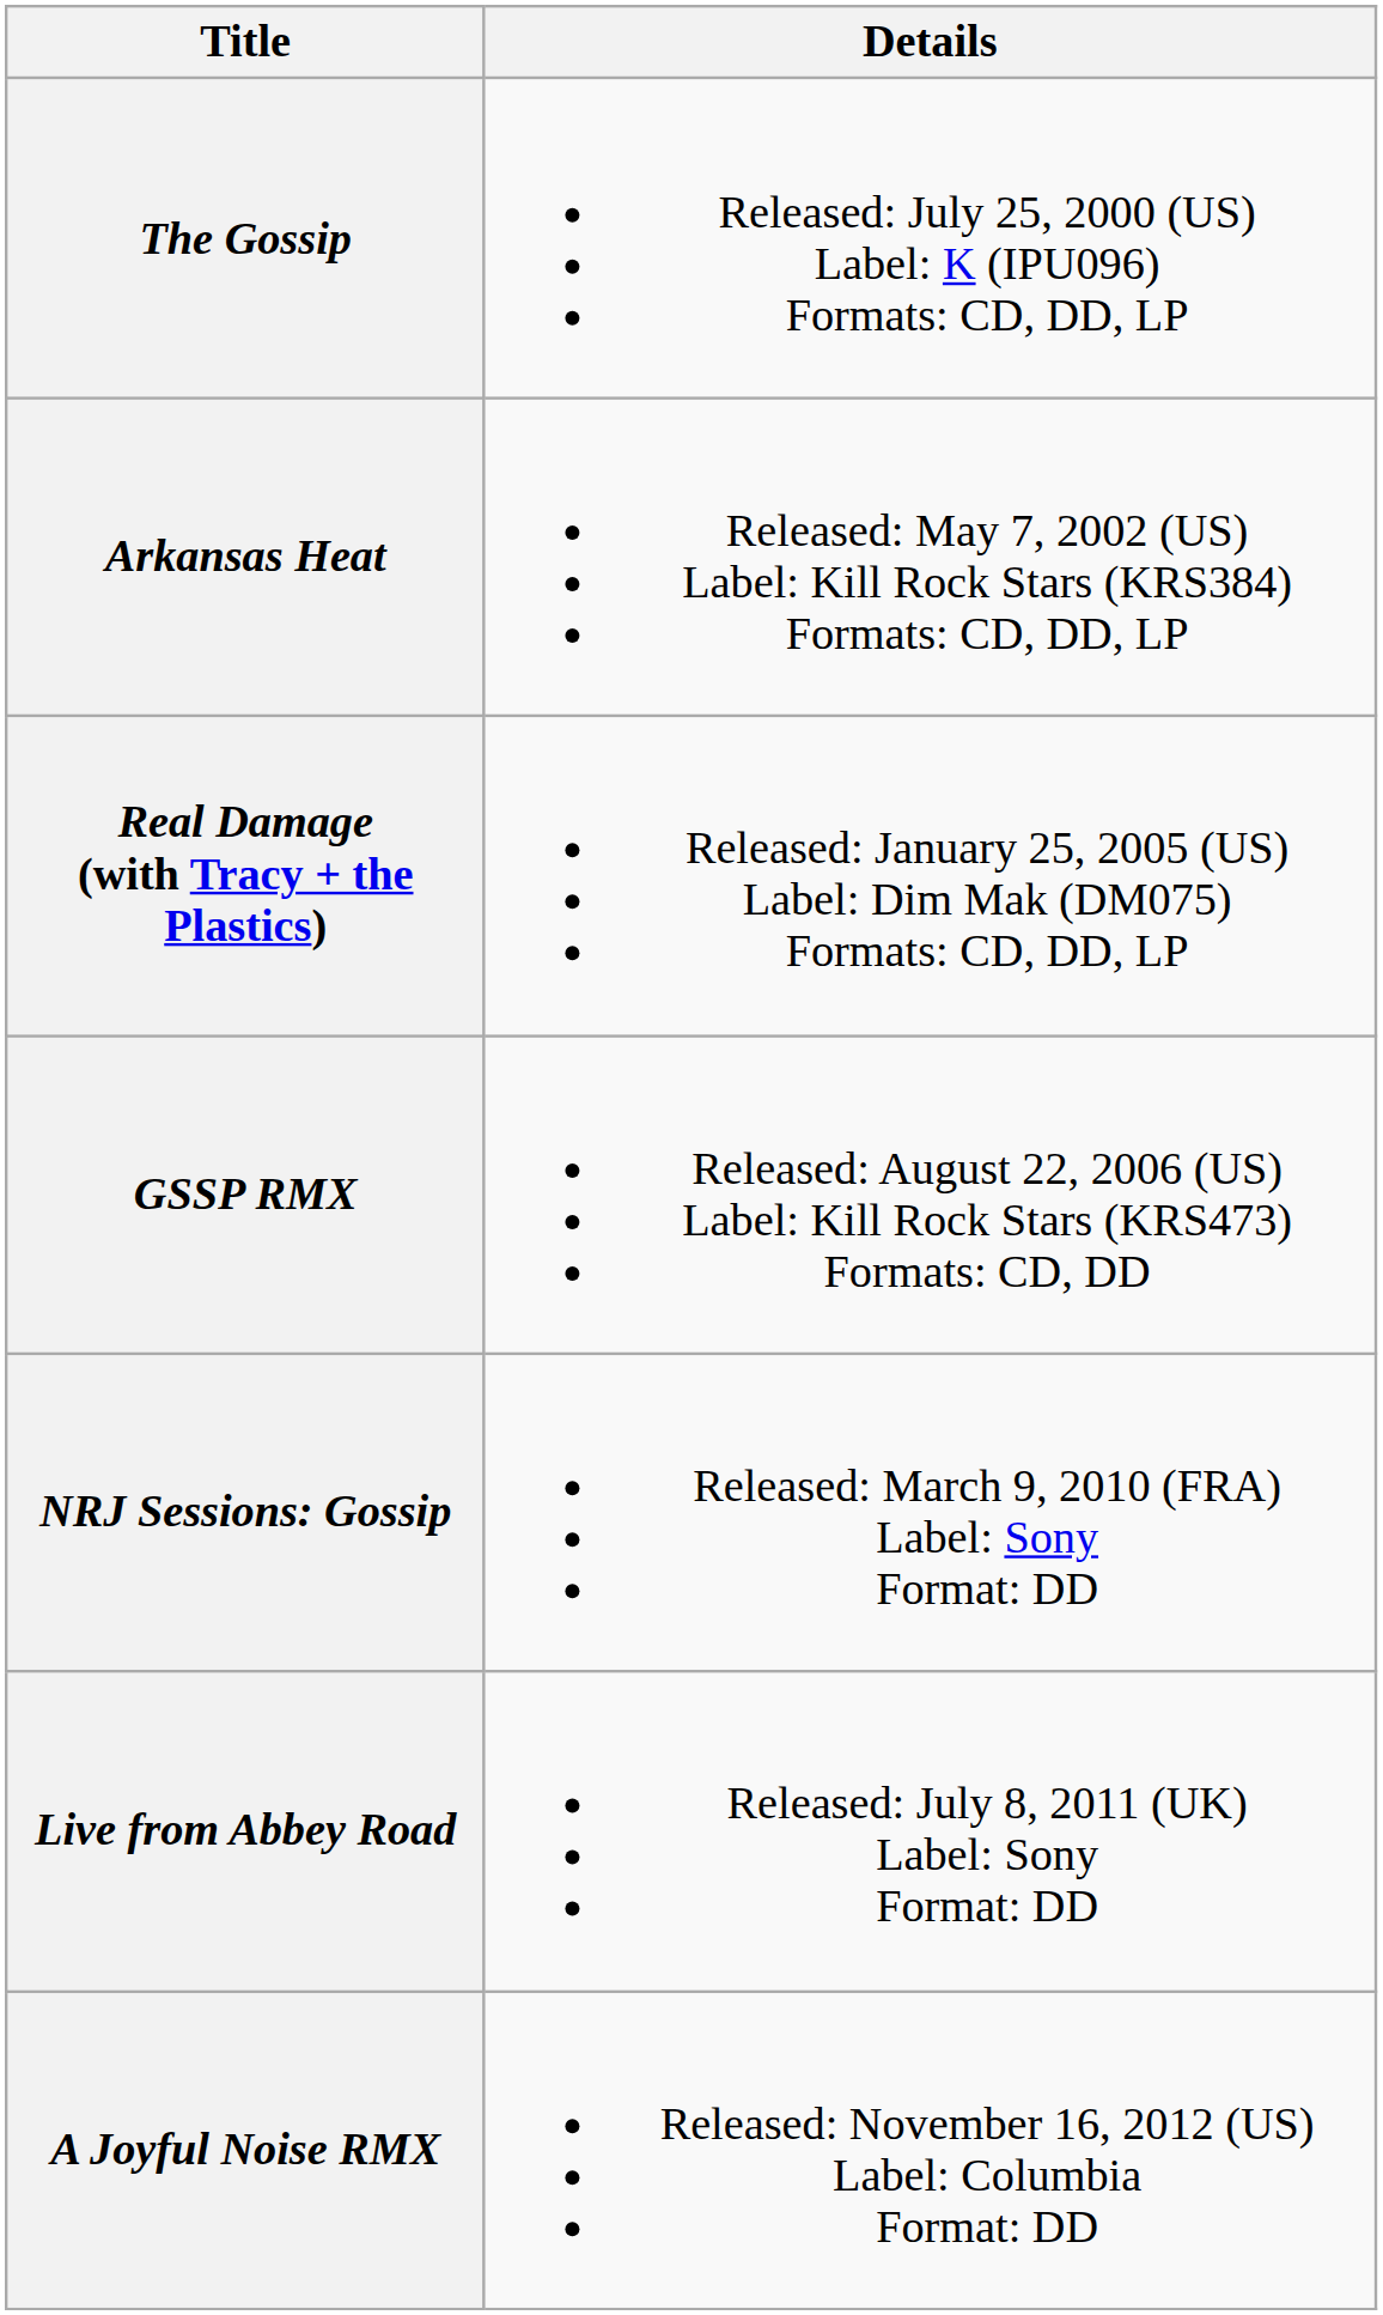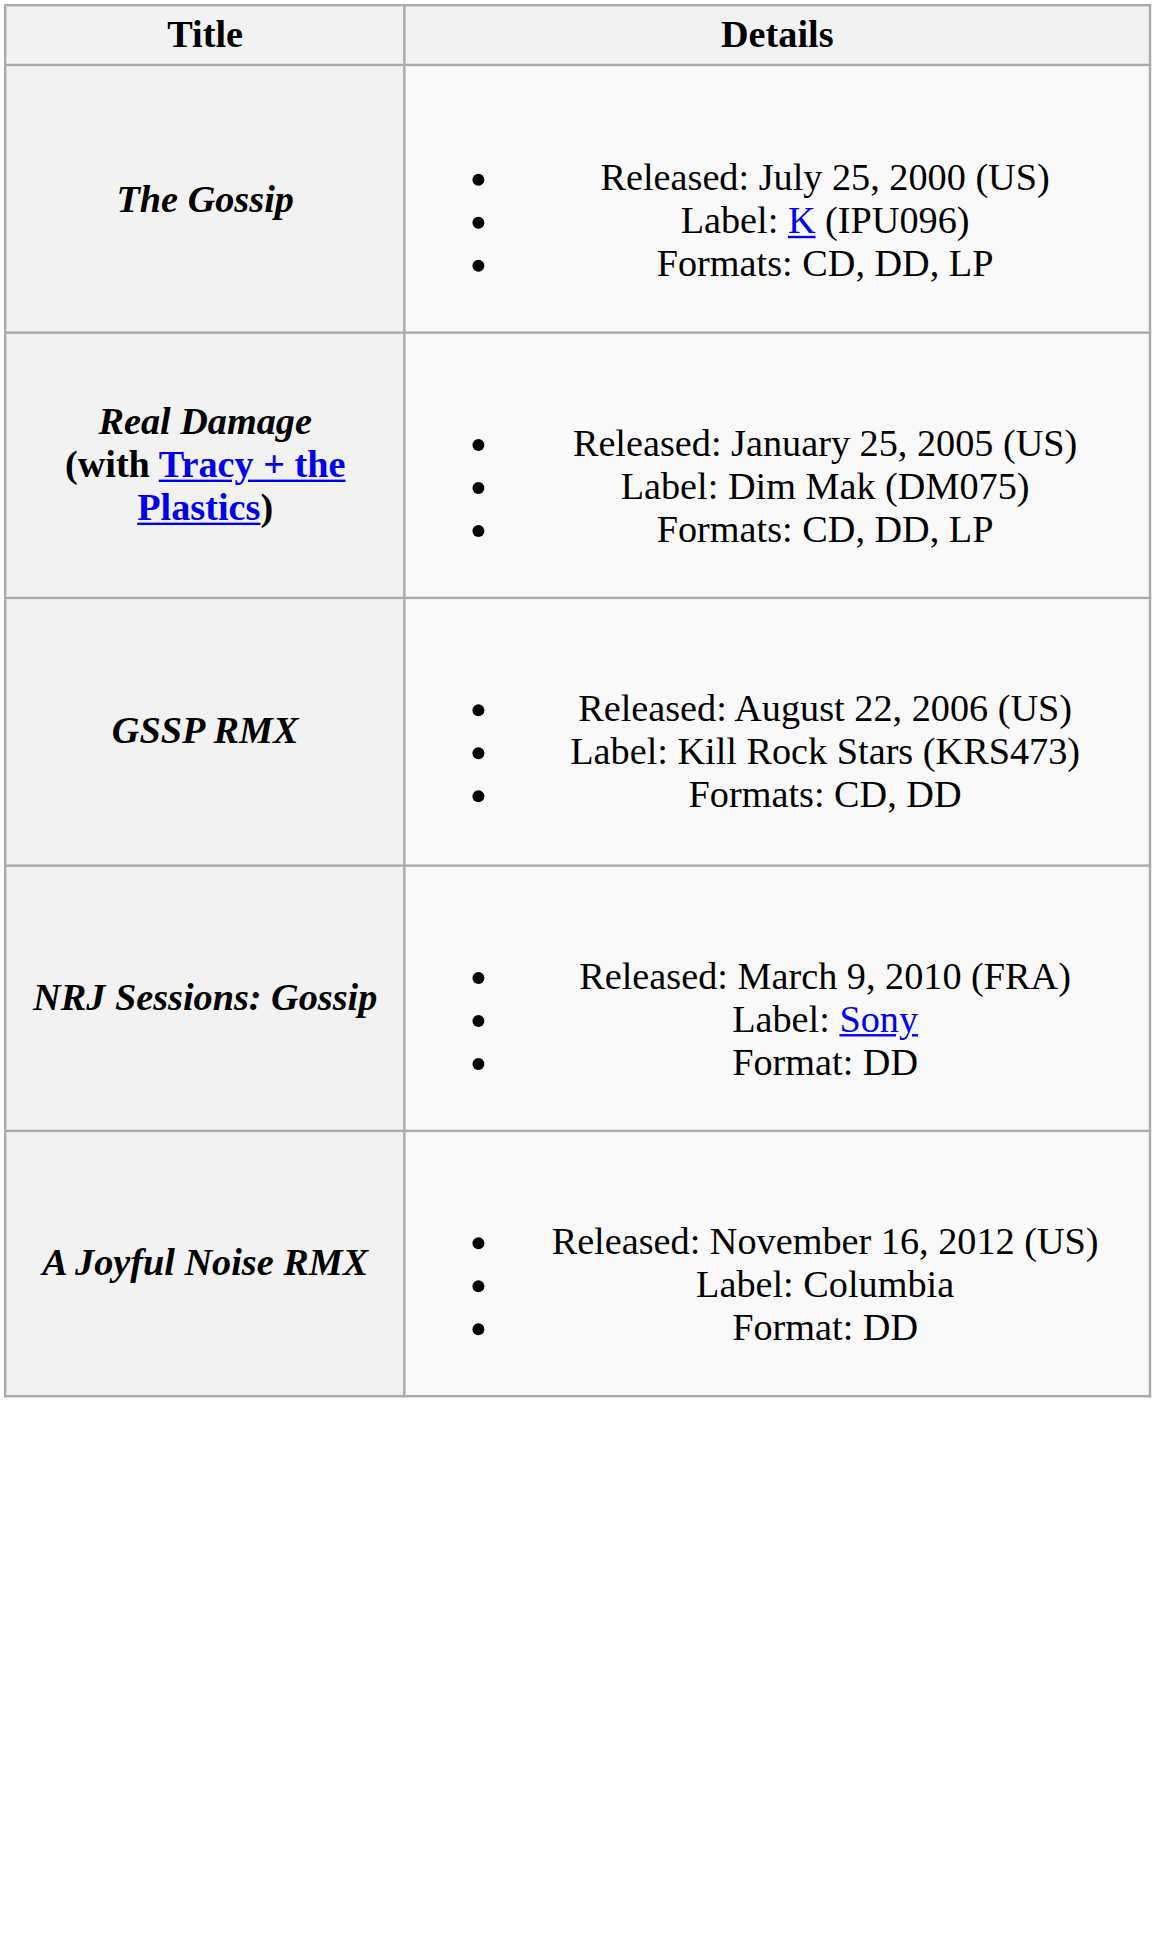 <table class="wikitable plainrowheaders" style="text-align:center;">
 <tr>
 <th scope="col" style="width:10em;">Title</th>
 <th scope="col" style="width:19em;">Details</th>
 </tr>
 <tr>
 <th scope="row"><em>The Gossip</em></th>
 <td><br><ul><li>Released: July 25, 2000 <span>(US)</span></li><li>Label: <a href='#'>K</a> <span>(IPU096)</span></li><li>Formats: CD, DD, LP</li></ul></td>
-</tr>
-<tr>
-<th scope="row"><em>Arkansas Heat</em></th>
-<td><br><ul><li>Released: May 7, 2002 <span>(US)</span></li><li>Label: Kill Rock Stars <span>(KRS384)</span></li><li>Formats: CD, DD, LP</li></ul></td>
 </tr>
 <tr>
 <th scope="row"><em>Real Damage</em><br><span>(with <a href='#'>Tracy + the Plastics</a>)</span></th>
 <td><br><ul><li>Released: January 25, 2005 <span>(US)</span></li><li>Label: Dim Mak <span>(DM075)</span></li><li>Formats: CD, DD, LP</li></ul></td>
 </tr>
 <tr>
 <th scope="row"><em>GSSP RMX</em></th>
 <td><br><ul><li>Released: August 22, 2006 <span>(US)</span></li><li>Label: Kill Rock Stars <span>(KRS473)</span></li><li>Formats: CD, DD</li></ul></td>
 </tr>
 <tr>
 <th scope="row"><em>NRJ Sessions: Gossip</em></th>
 <td><br><ul><li>Released: March 9, 2010 <span>(FRA)</span></li><li>Label: <a href='#'>Sony</a></li><li>Format: DD</li></ul></td>
 </tr>
 <tr>
-<th scope="row"><em>Live from Abbey Road</em></th>
-<td><br><ul><li>Released: July 8, 2011 <span>(UK)</span></li><li>Label: Sony</li><li>Format: DD</li></ul></td>
-</tr>
-<tr>
 <th scope="row"><em>A Joyful Noise RMX</em></th>
 <td><br><ul><li>Released: November 16, 2012 <span>(US)</span></li><li>Label: Columbia</li><li>Format: DD</li></ul></td>
 </tr>
 </table>
